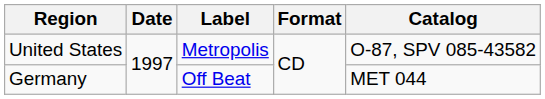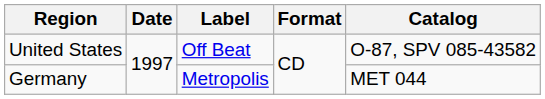 <table class="wikitable">
 <tr>
 <th>Region</th>
 <th>Date</th>
 <th>Label</th>
 <th>Format</th>
 <th>Catalog</th>
 </tr>
 <tr>
 <td>United States</td>
 <td rowspan="2">1997</td>
-<td><a href='#'>Metropolis</a></td>
+<td><a href='#'>Off Beat</a></td>
 <td rowspan="2">CD</td>
 <td>O-87, SPV 085-43582</td>
 </tr>
 <tr>
 <td>Germany</td>
-<td><a href='#'>Off Beat</a></td>
+<td><a href='#'>Metropolis</a></td>
 <td>MET 044</td>
 </tr>
 </table>
